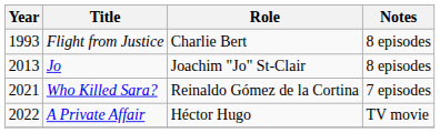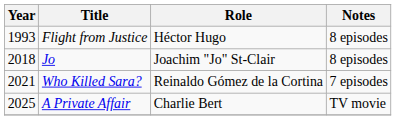 <table class="wikitable sortable">
 <tr>
 <th>Year</th>
 <th>Title</th>
 <th>Role</th>
 <th>Notes</th>
 </tr>
 <tr>
 <td>1993</td>
 <td><em>Flight from Justice</em></td>
-<td>Charlie Bert</td>
+<td>Héctor Hugo</td>
 <td>8 episodes</td>
 </tr>
 <tr>
-<td>2013</td>
+<td>2018</td>
 <td><em><a href='#'>Jo</a></em></td>
 <td>Joachim "Jo" St-Clair</td>
 <td>8 episodes</td>
 </tr>
 <tr>
 <td>2021</td>
 <td><em><a href='#'>Who Killed Sara?</a></em></td>
 <td>Reinaldo Gómez de la Cortina</td>
 <td>7 episodes</td>
 </tr>
 <tr>
-<td>2022</td>
+<td>2025</td>
 <td><em><a href='#'>A Private Affair</a></em></td>
-<td>Héctor Hugo</td>
+<td>Charlie Bert</td>
 <td>TV movie</td>
 </tr>
 <tr>
 </tr>
 </table>
